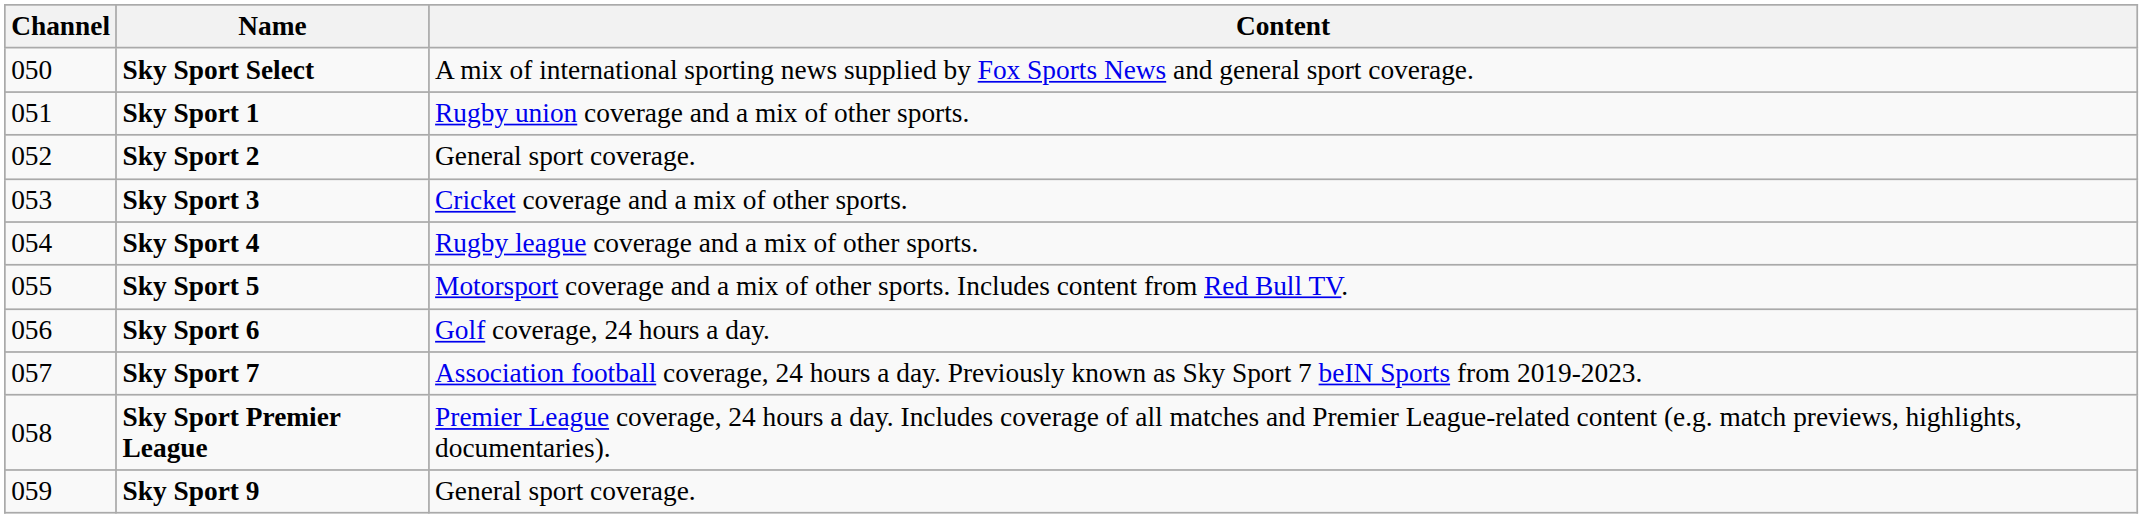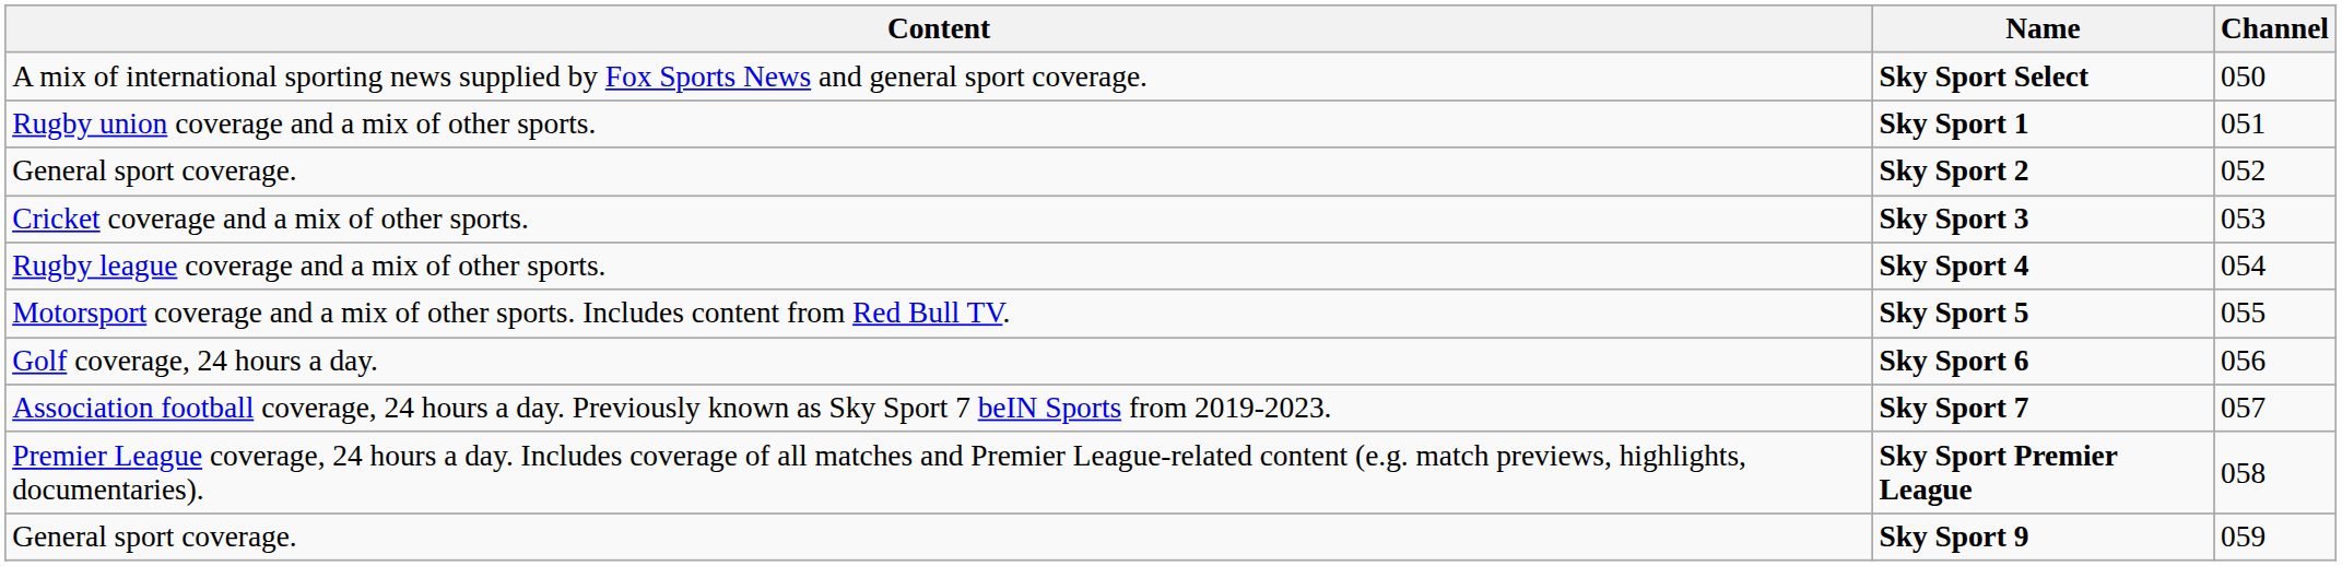 <table class="wikitable" text-align: center;">
 <tr>
+<th>Content</th>
+<th>Name</th>
 <th>Channel</th>
-<th>Name</th>
-<th>Content</th>
 </tr>
 <tr>
+<td>A mix of international sporting news supplied by <a href='#'>Fox Sports News</a> and general sport coverage.</td>
+<td><strong>Sky Sport Select</strong></td>
 <td>050</td>
-<td><strong>Sky Sport Select</strong></td>
-<td>A mix of international sporting news supplied by <a href='#'>Fox Sports News</a> and general sport coverage.</td>
 </tr>
 <tr>
+<td><a href='#'>Rugby union</a> coverage and a mix of other sports.</td>
+<td><strong>Sky Sport 1</strong></td>
 <td>051</td>
-<td><strong>Sky Sport 1</strong></td>
-<td><a href='#'>Rugby union</a> coverage and a mix of other sports.</td>
 </tr>
 <tr>
+<td>General sport coverage.</td>
+<td><strong>Sky Sport 2</strong></td>
 <td>052</td>
-<td><strong>Sky Sport 2</strong></td>
-<td>General sport coverage.</td>
 </tr>
 <tr>
+<td><a href='#'>Cricket</a> coverage and a mix of other sports.</td>
+<td><strong>Sky Sport 3</strong></td>
 <td>053</td>
-<td><strong>Sky Sport 3</strong></td>
-<td><a href='#'>Cricket</a> coverage and a mix of other sports.</td>
 </tr>
 <tr>
+<td><a href='#'>Rugby league</a> coverage and a mix of other sports.</td>
+<td><strong>Sky Sport 4</strong></td>
 <td>054</td>
-<td><strong>Sky Sport 4</strong></td>
-<td><a href='#'>Rugby league</a> coverage and a mix of other sports.</td>
 </tr>
 <tr>
+<td><a href='#'>Motorsport</a> coverage and a mix of other sports. Includes content from <a href='#'>Red Bull TV</a>.</td>
+<td><strong>Sky Sport 5</strong></td>
 <td>055</td>
-<td><strong>Sky Sport 5</strong></td>
-<td><a href='#'>Motorsport</a> coverage and a mix of other sports. Includes content from <a href='#'>Red Bull TV</a>.</td>
 </tr>
 <tr>
+<td><a href='#'>Golf</a> coverage, 24 hours a day.</td>
+<td><strong>Sky Sport 6</strong></td>
 <td>056</td>
-<td><strong>Sky Sport 6</strong></td>
-<td><a href='#'>Golf</a> coverage, 24 hours a day.</td>
 </tr>
 <tr>
+<td><a href='#'>Association football</a> coverage, 24 hours a day. Previously known as Sky Sport 7 <a href='#'>beIN Sports</a> from 2019-2023.</td>
+<td><strong>Sky Sport 7</strong></td>
 <td>057</td>
-<td><strong>Sky Sport 7</strong></td>
-<td><a href='#'>Association football</a> coverage, 24 hours a day. Previously known as Sky Sport 7 <a href='#'>beIN Sports</a> from 2019-2023.</td>
 </tr>
 <tr>
+<td><a href='#'>Premier League</a> coverage, 24 hours a day. Includes coverage of all matches and Premier League-related content (e.g. match previews, highlights, documentaries).</td>
+<td><strong>Sky Sport Premier League</strong></td>
 <td>058</td>
-<td><strong>Sky Sport Premier League</strong></td>
-<td><a href='#'>Premier League</a> coverage, 24 hours a day. Includes coverage of all matches and Premier League-related content (e.g. match previews, highlights, documentaries).</td>
 </tr>
 <tr>
+<td>General sport coverage.</td>
+<td><strong>Sky Sport 9</strong></td>
 <td>059</td>
-<td><strong>Sky Sport 9</strong></td>
-<td>General sport coverage.</td>
 </tr>
 </table>
